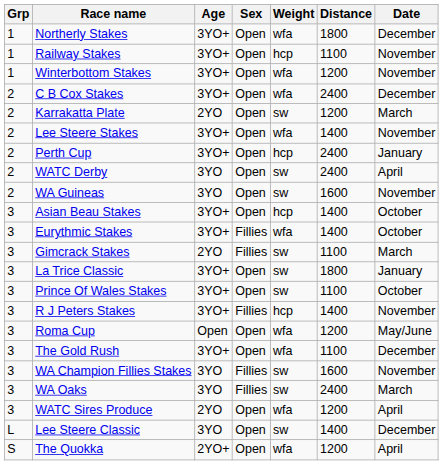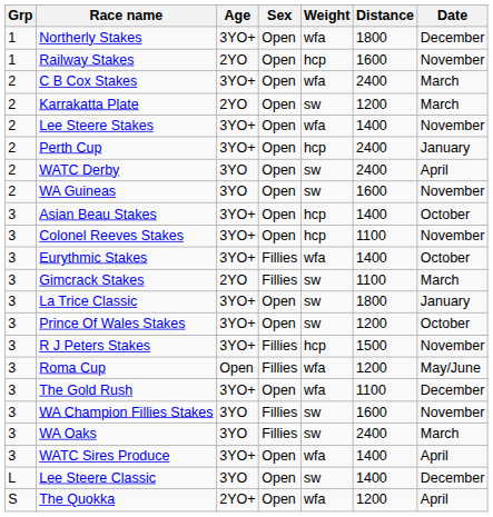 <table class="wikitable">
 <tr>
 <th>Grp</th>
 <th>Race name</th>
 <th>Age</th>
 <th>Sex</th>
 <th>Weight</th>
 <th>Distance</th>
 <th>Date</th>
 </tr>
 <tr>
 <td>1</td>
 <td><a href='#'>Northerly Stakes</a></td>
 <td>3YO+</td>
 <td>Open</td>
 <td>wfa</td>
 <td>1800</td>
 <td>December</td>
 </tr>
 <tr>
 <td>1</td>
 <td><a href='#'>Railway Stakes</a></td>
-<td>3YO+</td>
+<td>2YO</td>
 <td>Open</td>
 <td>hcp</td>
-<td>1100</td>
-<td>November</td>
-</tr>
-<tr>
-<td>1</td>
-<td><a href='#'>Winterbottom Stakes</a></td>
-<td>3YO+</td>
-<td>Open</td>
-<td>wfa</td>
-<td>1200</td>
+<td>1600</td>
 <td>November</td>
 </tr>
 <tr>
 <td>2</td>
 <td><a href='#'>C B Cox Stakes</a></td>
 <td>3YO+</td>
 <td>Open</td>
 <td>wfa</td>
 <td>2400</td>
-<td>December</td>
+<td>March</td>
 </tr>
 <tr>
 <td>2</td>
 <td><a href='#'>Karrakatta Plate</a></td>
 <td>2YO</td>
 <td>Open</td>
 <td>sw</td>
 <td>1200</td>
 <td>March</td>
 </tr>
 <tr>
 <td>2</td>
 <td><a href='#'>Lee Steere Stakes</a></td>
 <td>3YO+</td>
 <td>Open</td>
 <td>wfa</td>
 <td>1400</td>
 <td>November</td>
 </tr>
 <tr>
 <td>2</td>
 <td><a href='#'>Perth Cup</a></td>
 <td>3YO+</td>
 <td>Open</td>
 <td>hcp</td>
 <td>2400</td>
 <td>January</td>
 </tr>
 <tr>
 <td>2</td>
 <td><a href='#'>WATC Derby</a></td>
 <td>3YO</td>
 <td>Open</td>
 <td>sw</td>
 <td>2400</td>
 <td>April</td>
 </tr>
 <tr>
 <td>2</td>
 <td><a href='#'>WA Guineas</a></td>
 <td>3YO</td>
 <td>Open</td>
 <td>sw</td>
 <td>1600</td>
 <td>November</td>
 </tr>
 <tr>
 <td>3</td>
 <td><a href='#'>Asian Beau Stakes</a></td>
 <td>3YO+</td>
 <td>Open</td>
 <td>hcp</td>
 <td>1400</td>
 <td>October</td>
 </tr>
 <tr>
 <td>3</td>
+<td><a href='#'>Colonel Reeves Stakes</a></td>
+<td>3YO+</td>
+<td>Open</td>
+<td>hcp</td>
+<td>1100</td>
+<td>November</td>
+</tr>
+<tr>
+<td>3</td>
 <td><a href='#'>Eurythmic Stakes</a></td>
 <td>3YO+</td>
 <td>Fillies</td>
 <td>wfa</td>
 <td>1400</td>
 <td>October</td>
 </tr>
 <tr>
 <td>3</td>
 <td><a href='#'>Gimcrack Stakes</a></td>
 <td>2YO</td>
 <td>Fillies</td>
 <td>sw</td>
 <td>1100</td>
 <td>March</td>
 </tr>
 <tr>
 <td>3</td>
 <td><a href='#'>La Trice Classic</a></td>
 <td>3YO+</td>
 <td>Open</td>
 <td>sw</td>
 <td>1800</td>
 <td>January</td>
 </tr>
 <tr>
 <td>3</td>
 <td><a href='#'>Prince Of Wales Stakes</a></td>
 <td>3YO+</td>
 <td>Open</td>
 <td>sw</td>
-<td>1100</td>
+<td>1200</td>
 <td>October</td>
 </tr>
 <tr>
 <td>3</td>
 <td><a href='#'>R J Peters Stakes</a></td>
 <td>3YO+</td>
 <td>Fillies</td>
 <td>hcp</td>
-<td>1400</td>
+<td>1500</td>
 <td>November</td>
 </tr>
 <tr>
 <td>3</td>
 <td><a href='#'>Roma Cup</a></td>
 <td>Open</td>
-<td>Open</td>
+<td>Fillies</td>
 <td>wfa</td>
 <td>1200</td>
 <td>May/June</td>
 </tr>
 <tr>
 <td>3</td>
 <td><a href='#'>The Gold Rush</a></td>
 <td>3YO+</td>
 <td>Open</td>
 <td>wfa</td>
 <td>1100</td>
 <td>December</td>
 </tr>
 <tr>
 <td>3</td>
 <td><a href='#'>WA Champion Fillies Stakes</a></td>
 <td>3YO</td>
 <td>Fillies</td>
 <td>sw</td>
 <td>1600</td>
 <td>November</td>
 </tr>
 <tr>
 <td>3</td>
 <td><a href='#'>WA Oaks</a></td>
 <td>3YO</td>
 <td>Fillies</td>
 <td>sw</td>
 <td>2400</td>
 <td>March</td>
 </tr>
 <tr>
 <td>3</td>
 <td><a href='#'>WATC Sires Produce</a></td>
-<td>2YO</td>
+<td>3YO+</td>
 <td>Open</td>
 <td>wfa</td>
-<td>1200</td>
+<td>1400</td>
 <td>April</td>
 </tr>
 <tr>
 <td>L</td>
 <td><a href='#'>Lee Steere Classic</a></td>
 <td>3YO</td>
 <td>Open</td>
 <td>sw</td>
 <td>1400</td>
 <td>December</td>
 </tr>
 <tr>
 <td>S</td>
 <td><a href='#'>The Quokka</a></td>
 <td>2YO+</td>
 <td>Open</td>
 <td>wfa</td>
 <td>1200</td>
 <td>April</td>
 </tr>
 </table>
